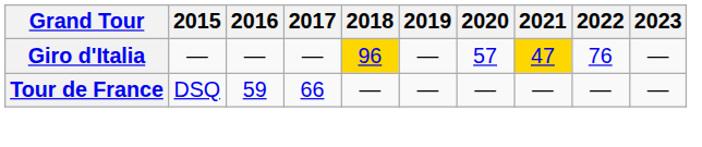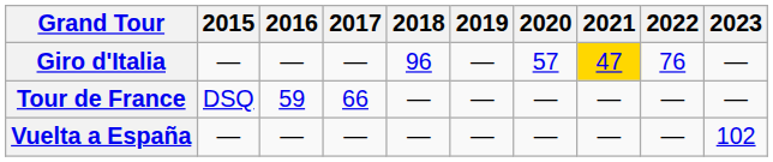 <table class="wikitable plainrowheaders">
 <tr>
 <th scope="col"><a href='#'>Grand Tour</a></th>
 <th scope="col">2015</th>
 <th scope="col">2016</th>
 <th scope="col">2017</th>
 <th scope="col">2018</th>
 <th scope="col">2019</th>
 <th scope="col">2020</th>
 <th scope="col">2021</th>
 <th scope="col">2022</th>
 <th scope="col">2023</th>
 </tr>
 <tr style="text-align:center;">
 <th scope="row"> <a href='#'>Giro d'Italia</a></th>
 <td>—</td>
 <td>—</td>
 <td>—</td>
-<td style="background: gold;"><a href='#'>96</a></td>
+<td><a href='#'>96</a></td>
 <td>—</td>
 <td><a href='#'>57</a></td>
 <td style="background: gold;"><a href='#'>47</a></td>
 <td><a href='#'>76</a></td>
 <td>—</td>
 </tr>
 <tr style="text-align:center;">
 <th scope="row"> <a href='#'>Tour de France</a></th>
 <td><a href='#'>DSQ</a></td>
 <td><a href='#'>59</a></td>
 <td><a href='#'>66</a></td>
 <td>—</td>
 <td>—</td>
 <td>—</td>
 <td>—</td>
 <td>—</td>
 <td>—</td>
 </tr>
+<tr style="text-align:center;">
+<th scope="row"> <a href='#'>Vuelta a España</a></th>
+<td>—</td>
+<td>—</td>
+<td>—</td>
+<td>—</td>
+<td>—</td>
+<td>—</td>
+<td>—</td>
+<td>—</td>
+<td><a href='#'>102</a></td>
+</tr>
 </table>
